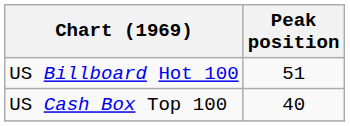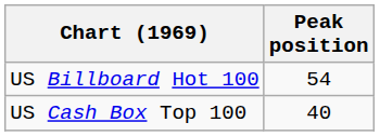 <table class="wikitable">
 <tr>
 <th>Chart (1969)</th>
 <th>Peak<br>position</th>
 </tr>
 <tr>
 <td>US <em><a href='#'>Billboard</a></em> <a href='#'>Hot 100</a></td>
-<td style="text-align:center;">51</td>
+<td style="text-align:center;">54</td>
 </tr>
 <tr>
 <td>US <a href='#'><em>Cash Box</em></a> Top 100</td>
 <td style="text-align:center;">40</td>
 </tr>
 </table>
